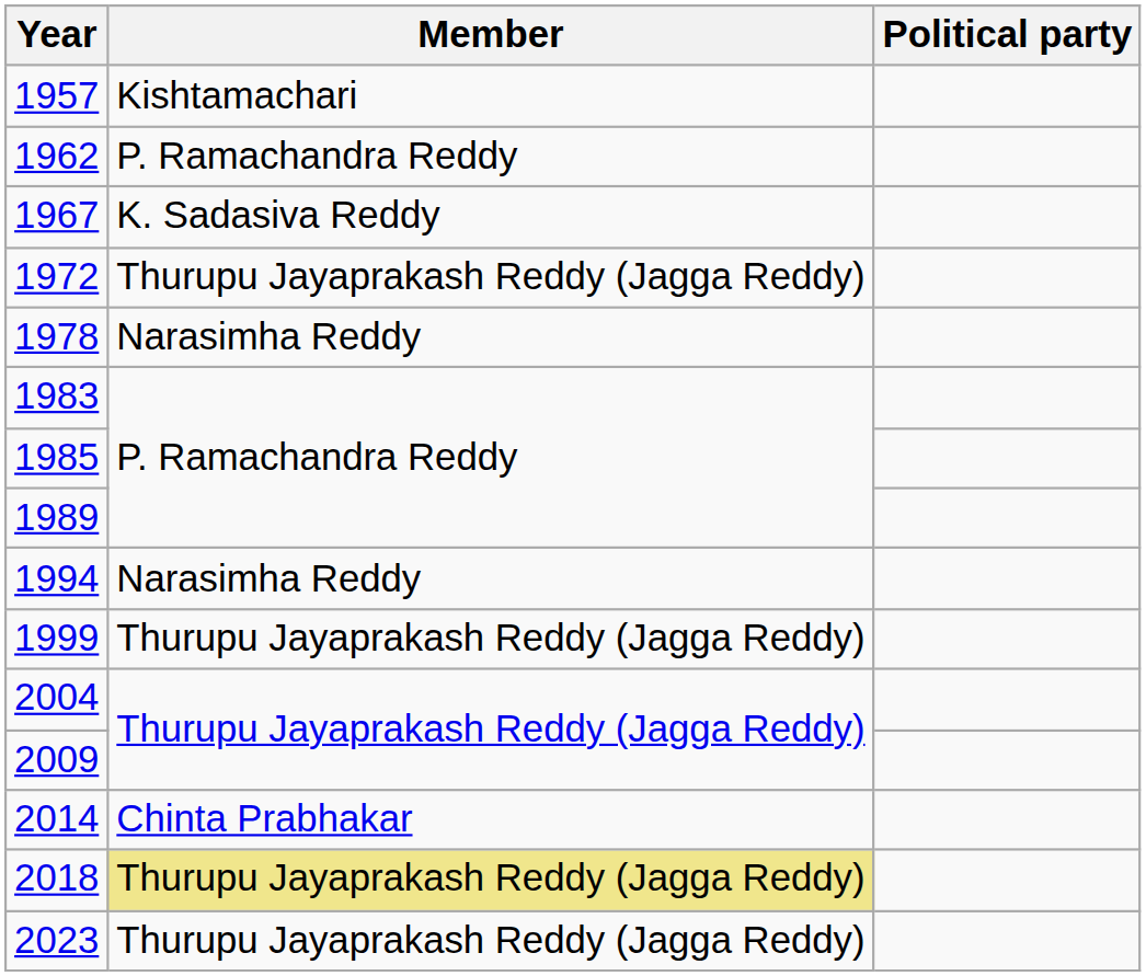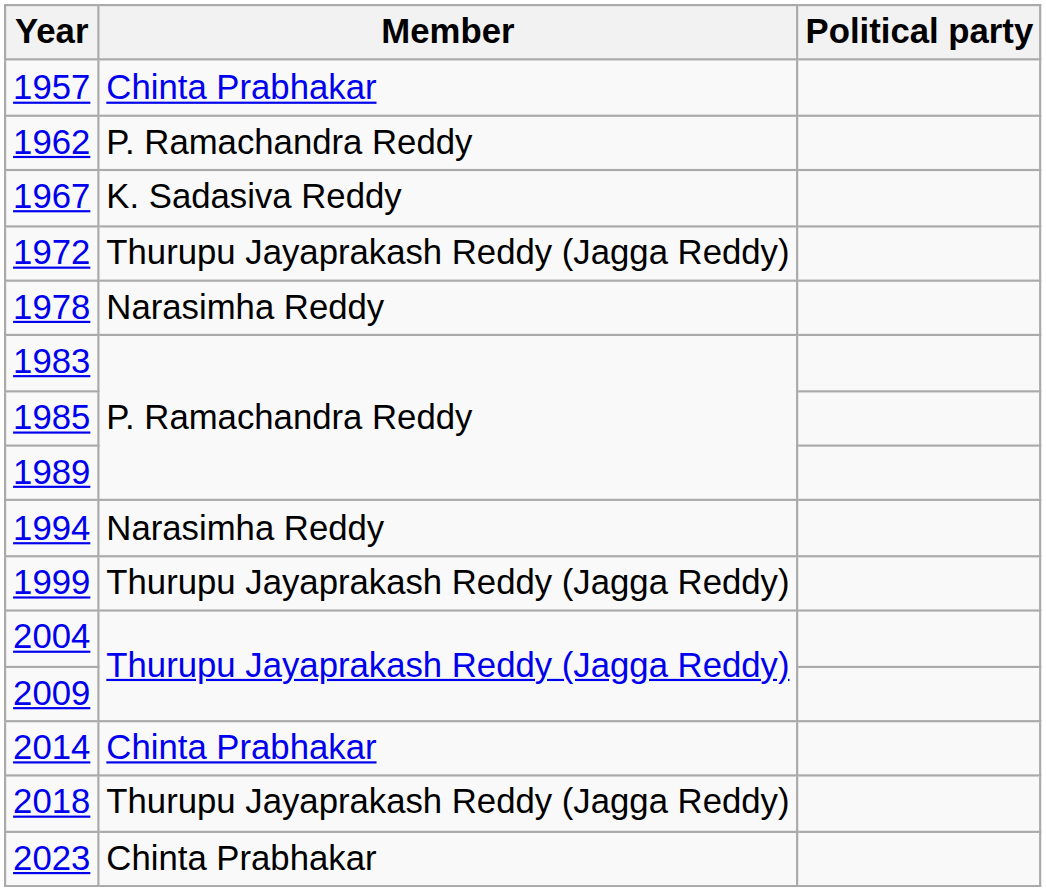 <table class="wikitable">
 <tr>
 <th>Year</th>
 <th>Member</th>
 <th colspan="2">Political party</th>
 </tr>
 <tr>
 <td><a href='#'>1957</a></td>
-<td>Kishtamachari</td>
+<td><a href='#'>Chinta Prabhakar</a></td>
 <td></td>
 </tr>
 <tr>
 <td><a href='#'>1962</a></td>
 <td>P. Ramachandra Reddy</td>
 <td></td>
 </tr>
 <tr>
 <td><a href='#'>1967</a></td>
 <td>K. Sadasiva Reddy</td>
 <td></td>
 </tr>
 <tr>
 <td><a href='#'>1972</a></td>
 <td>Thurupu Jayaprakash Reddy (Jagga Reddy)</td>
 <td></td>
 </tr>
 <tr>
 <td><a href='#'>1978</a></td>
 <td>Narasimha Reddy</td>
 <td></td>
 </tr>
 <tr>
 <td><a href='#'>1983</a></td>
 <td rowspan="3">P. Ramachandra Reddy</td>
 </tr>
 <tr>
 <td><a href='#'>1985</a></td>
 <td></td>
 </tr>
 <tr>
 <td><a href='#'>1989</a></td>
 </tr>
 <tr>
 <td><a href='#'>1994</a></td>
 <td>Narasimha Reddy</td>
 <td></td>
 </tr>
 <tr>
 <td><a href='#'>1999</a></td>
 <td>Thurupu Jayaprakash Reddy (Jagga Reddy)</td>
 <td></td>
 </tr>
 <tr>
 <td><a href='#'>2004</a></td>
 <td rowspan="2"><a href='#'>Thurupu Jayaprakash Reddy (Jagga Reddy)</a></td>
 <td></td>
 </tr>
 <tr>
 <td><a href='#'>2009</a></td>
 <td></td>
 </tr>
 <tr>
 <td><a href='#'>2014</a></td>
 <td><a href='#'>Chinta Prabhakar</a></td>
 <td></td>
 </tr>
 <tr>
 <td><a href='#'>2018</a></td>
-<td style="background: khaki;">Thurupu Jayaprakash Reddy (Jagga Reddy)</td>
+<td>Thurupu Jayaprakash Reddy (Jagga Reddy)</td>
 <td></td>
 </tr>
 <tr>
 <td><a href='#'>2023</a></td>
-<td>Thurupu Jayaprakash Reddy (Jagga Reddy)</td>
+<td>Chinta Prabhakar</td>
 <td></td>
 </tr>
 </table>
